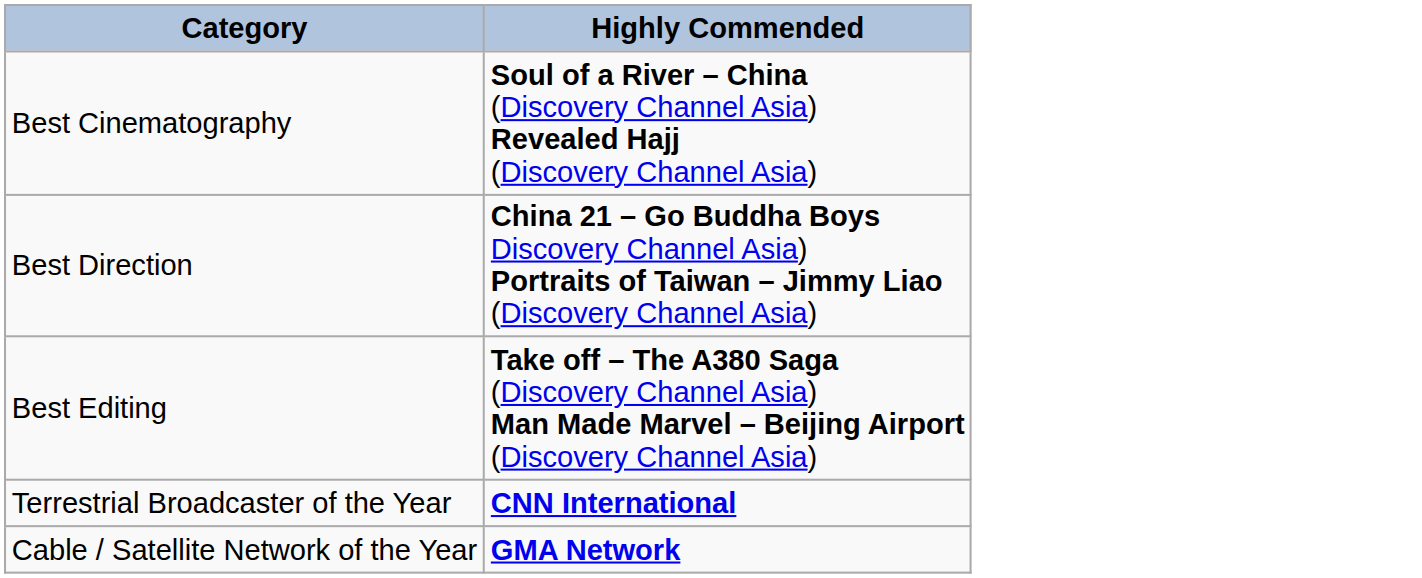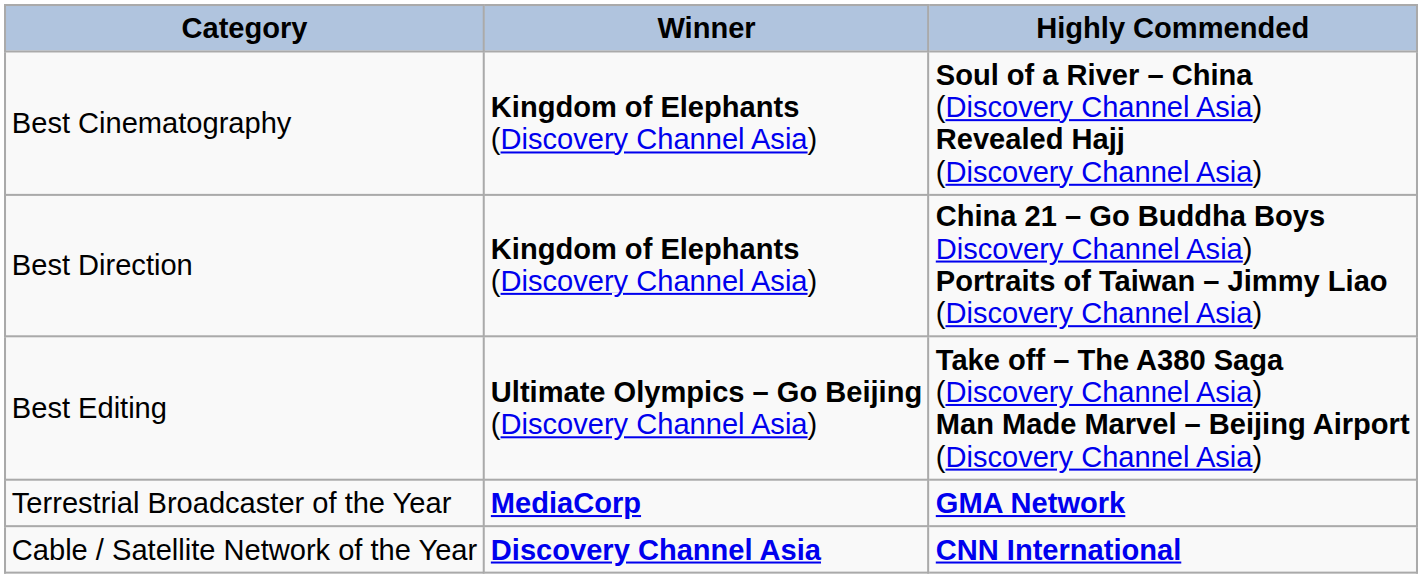 <table class="wikitable" style="font-size:90%" cellpadding="5">
 <tr style="text-align:center;">
 <th style="background:#B0C4DE;">Category</th>
+<th style="background:#B0C4DE;">Winner</th>
 <th style="background:#B0C4DE;">Highly Commended</th>
 </tr>
 <tr>
 <td>Best Cinematography</td>
+<td> <strong>Kingdom of Elephants</strong><br>(<a href='#'>Discovery Channel Asia</a>)</td>
 <td> <strong>Soul of a River – China</strong><br>(<a href='#'>Discovery Channel Asia</a>) <br> <strong>Revealed Hajj</strong><br>(<a href='#'>Discovery Channel Asia</a>)</td>
 </tr>
 <tr>
 <td>Best Direction</td>
+<td> <strong>Kingdom of Elephants</strong><br>(<a href='#'>Discovery Channel Asia</a>)</td>
 <td> <strong>China 21 – Go Buddha Boys</strong><br><a href='#'>Discovery Channel Asia</a>) <br> <strong>Portraits of Taiwan – Jimmy Liao</strong><br>(<a href='#'>Discovery Channel Asia</a>)</td>
 </tr>
 <tr>
 <td>Best Editing</td>
+<td> <strong>Ultimate Olympics – Go Beijing</strong><br>(<a href='#'>Discovery Channel Asia</a>)</td>
 <td> <strong>Take off – The A380 Saga</strong><br>(<a href='#'>Discovery Channel Asia</a>) <br> <strong>Man Made Marvel – Beijing Airport</strong><br>(<a href='#'>Discovery Channel Asia</a>)</td>
 </tr>
 <tr>
 <td>Terrestrial Broadcaster of the Year</td>
-<td> <strong><a href='#'>CNN International</a></strong></td>
+<td> <strong><a href='#'>MediaCorp</a></strong></td>
+<td> <strong><a href='#'>GMA Network</a></strong></td>
 </tr>
 <tr>
 <td>Cable / Satellite Network of the Year</td>
-<td> <strong><a href='#'>GMA Network</a></strong></td>
+<td> <strong><a href='#'>Discovery Channel Asia</a></strong></td>
+<td> <strong><a href='#'>CNN International</a></strong></td>
 </tr>
 </table>
